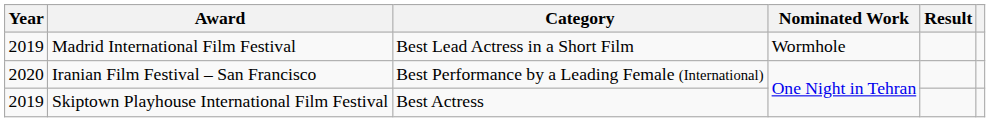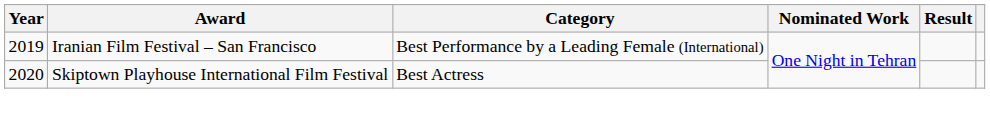 <table class="wikitable sortable">
 <tr>
 <th>Year</th>
 <th>Award</th>
 <th>Category</th>
 <th>Nominated Work</th>
 <th>Result</th>
 <th></th>
 </tr>
 <tr>
 <td>2019</td>
-<td>Madrid International Film Festival</td>
-<td>Best Lead Actress in a Short Film</td>
-<td>Wormhole</td>
-<td></td>
-<td></td>
-</tr>
-<tr>
-<td>2020</td>
 <td>Iranian Film Festival – San Francisco</td>
 <td>Best Performance by a Leading Female <small>(International)</small></td>
 <td rowspan="4"><a href='#'>One Night in Tehran</a></td>
 <td></td>
 <td></td>
 </tr>
 <tr>
-<td>2019</td>
+<td>2020</td>
 <td>Skiptown Playhouse International Film Festival</td>
 <td>Best Actress</td>
 <td></td>
 <td></td>
 </tr>
 </table>
